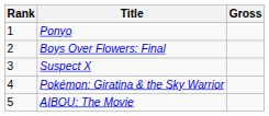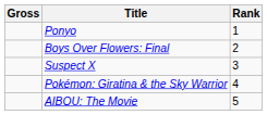 <table class="wikitable sortable" style="margin:auto; margin:auto;">
 <tr>
+<th>Gross</th>
+<th>Title</th>
 <th>Rank</th>
-<th>Title</th>
-<th>Gross</th>
 </tr>
 <tr>
+<td></td>
+<td><em><a href='#'>Ponyo</a></em></td>
 <td>1</td>
-<td><em><a href='#'>Ponyo</a></em></td>
-<td></td>
 </tr>
 <tr>
+<td></td>
+<td><em><a href='#'>Boys Over Flowers: Final</a></em></td>
 <td>2</td>
-<td><em><a href='#'>Boys Over Flowers: Final</a></em></td>
-<td></td>
 </tr>
 <tr>
+<td></td>
+<td><em><a href='#'>Suspect X</a></em></td>
 <td>3</td>
-<td><em><a href='#'>Suspect X</a></em></td>
-<td></td>
 </tr>
 <tr>
+<td></td>
+<td><em><a href='#'>Pokémon: Giratina & the Sky Warrior</a></em></td>
 <td>4</td>
-<td><em><a href='#'>Pokémon: Giratina & the Sky Warrior</a></em></td>
-<td></td>
 </tr>
 <tr>
+<td></td>
+<td><em><a href='#'>AIBOU: The Movie</a></em></td>
 <td>5</td>
-<td><em><a href='#'>AIBOU: The Movie</a></em></td>
-<td></td>
 </tr>
 </table>
